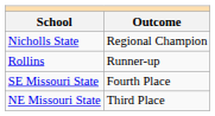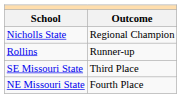 <table class="wikitable" style="float:left; margin-right:1em;">
 <tr>
 <th colspan="3" style="background:#ffdead;"></th>
 </tr>
 <tr>
 <th>School</th>
 <th>Outcome</th>
 </tr>
 <tr>
 <td><a href='#'>Nicholls State</a></td>
 <td>Regional Champion</td>
 </tr>
 <tr>
 <td><a href='#'>Rollins</a></td>
 <td>Runner-up</td>
 </tr>
 <tr>
 <td><a href='#'>SE Missouri State</a></td>
-<td>Fourth Place</td>
+<td>Third Place</td>
 </tr>
 <tr>
 <td><a href='#'>NE Missouri State</a></td>
-<td>Third Place</td>
+<td>Fourth Place</td>
 </tr>
 </table>
